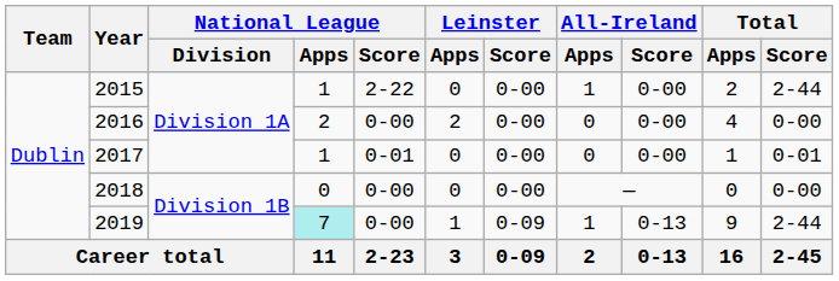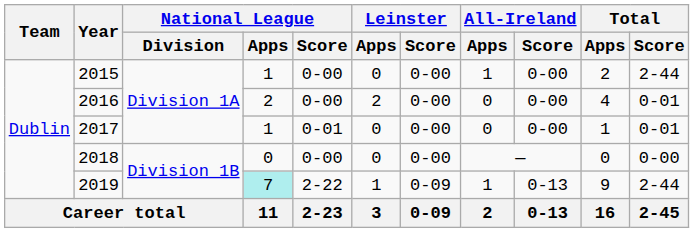 <table class="wikitable" style="text-align:center">
 <tr>
 <th rowspan="2">Team</th>
 <th rowspan="2">Year</th>
 <th colspan="3"><a href='#'>National League</a></th>
 <th colspan="2"><a href='#'>Leinster</a></th>
 <th colspan="2"><a href='#'>All-Ireland</a></th>
 <th colspan="2">Total</th>
 </tr>
 <tr>
 <th>Division</th>
 <th>Apps</th>
 <th>Score</th>
 <th>Apps</th>
 <th>Score</th>
 <th>Apps</th>
 <th>Score</th>
 <th>Apps</th>
 <th>Score</th>
 </tr>
 <tr>
 <td rowspan="5"><a href='#'>Dublin</a></td>
 <td>2015</td>
 <td rowspan="3"><a href='#'>Division 1A</a></td>
 <td>1</td>
-<td>2-22</td>
+<td>0-00</td>
 <td>0</td>
 <td>0-00</td>
 <td>1</td>
 <td>0-00</td>
 <td>2</td>
 <td>2-44</td>
 </tr>
 <tr>
 <td>2016</td>
 <td>2</td>
 <td>0-00</td>
 <td>2</td>
 <td>0-00</td>
 <td>0</td>
 <td>0-00</td>
 <td>4</td>
-<td>0-00</td>
+<td>0-01</td>
 </tr>
 <tr>
 <td>2017</td>
 <td>1</td>
 <td>0-01</td>
 <td>0</td>
 <td>0-00</td>
 <td>0</td>
 <td>0-00</td>
 <td>1</td>
 <td>0-01</td>
 </tr>
 <tr>
 <td>2018</td>
 <td rowspan="2"><a href='#'>Division 1B</a></td>
 <td>0</td>
 <td>0-00</td>
 <td>0</td>
 <td>0-00</td>
 <td colspan=2>—</td>
 <td>0</td>
 <td>0-00</td>
 </tr>
 <tr>
 <td>2019</td>
 <td style="background: paleturquoise;">7</td>
-<td>0-00</td>
+<td>2-22</td>
 <td>1</td>
 <td>0-09</td>
 <td>1</td>
 <td>0-13</td>
 <td>9</td>
 <td>2-44</td>
 </tr>
 <tr>
 <th colspan="3">Career total</th>
 <th>11</th>
 <th>2-23</th>
 <th>3</th>
 <th>0-09</th>
 <th>2</th>
 <th>0-13</th>
 <th>16</th>
 <th>2-45</th>
 </tr>
 </table>
